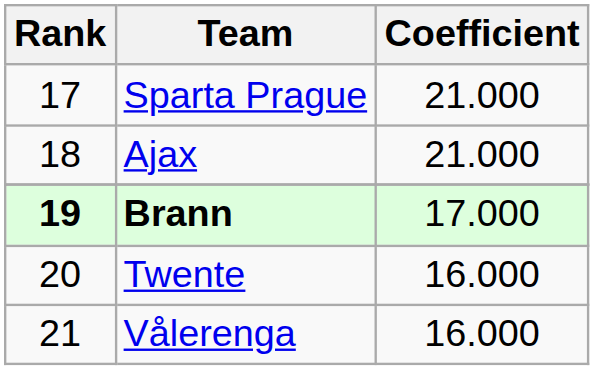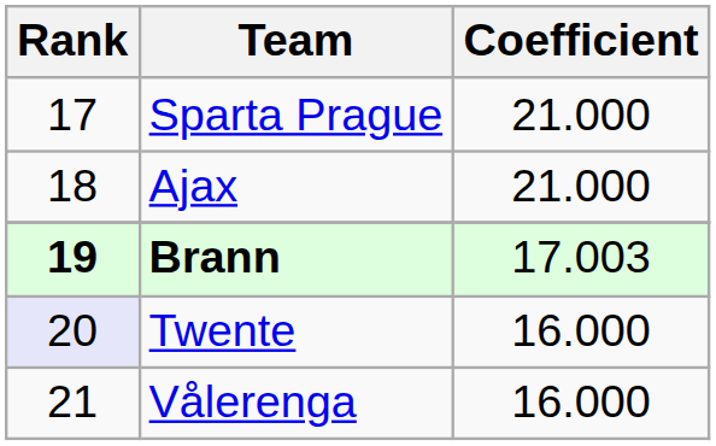 <table class="wikitable" style="text-align: center;">
 <tr>
 <th>Rank</th>
 <th>Team</th>
 <th>Coefficient</th>
 </tr>
 <tr>
 <td>17</td>
 <td align=left> <a href='#'>Sparta Prague</a></td>
 <td>21.000</td>
 </tr>
 <tr>
 <td>18</td>
 <td align=left> <a href='#'>Ajax</a></td>
 <td>21.000</td>
 </tr>
 <tr>
 </tr>
 <tr bgcolor="#ddffdd">
 <td><strong>19</strong></td>
 <td align=left> <strong>Brann</strong></td>
-<td>17.000</td>
+<td>17.003</td>
 </tr>
 <tr>
-<td>20</td>
+<td style="background: lavender;">20</td>
 <td align=left> <a href='#'>Twente</a></td>
 <td>16.000</td>
 </tr>
 <tr>
 <td>21</td>
 <td align=left> <a href='#'>Vålerenga</a></td>
 <td>16.000</td>
 </tr>
 </table>
